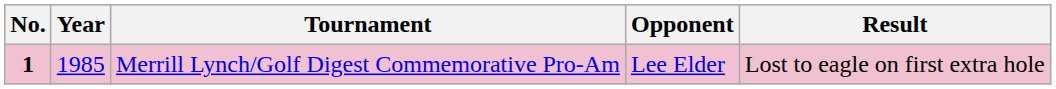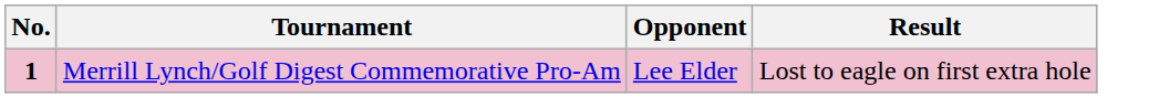 <table class="wikitable" style="font-size:95%;">
 <tr>
 <th>No.</th>
-<th>Year</th>
 <th>Tournament</th>
 <th>Opponent</th>
 <th>Result</th>
 </tr>
 <tr style="background:#F2C1D1;">
 <td align=center><strong>1</strong></td>
-<td><a href='#'>1985</a></td>
 <td><a href='#'>Merrill Lynch/Golf Digest Commemorative Pro-Am</a></td>
 <td> <a href='#'>Lee Elder</a></td>
 <td>Lost to eagle on first extra hole</td>
 </tr>
 </table>
